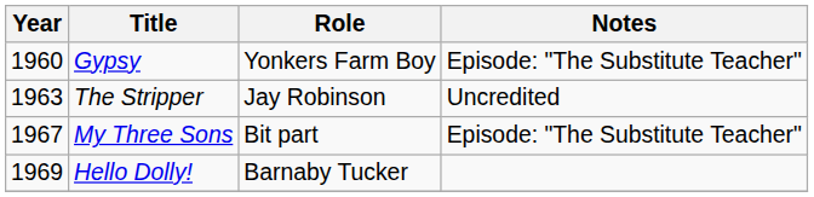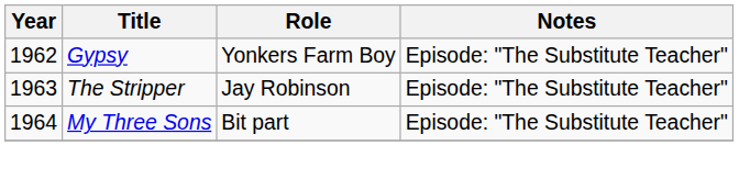 <table class="wikitable sortable">
 <tr>
 <th>Year</th>
 <th>Title</th>
 <th>Role</th>
 <th class="unsortable">Notes</th>
 </tr>
 <tr>
-<td>1960</td>
+<td>1962</td>
 <td><em><a href='#'>Gypsy</a></em></td>
 <td>Yonkers Farm Boy</td>
 <td>Episode: "The Substitute Teacher"</td>
 </tr>
 <tr>
 <td>1963</td>
 <td><em>The Stripper</em></td>
 <td>Jay Robinson</td>
-<td>Uncredited</td>
+<td>Episode: "The Substitute Teacher"</td>
 </tr>
 <tr>
-<td>1967</td>
+<td>1964</td>
 <td><em><a href='#'>My Three Sons</a></em></td>
 <td>Bit part</td>
 <td>Episode: "The Substitute Teacher"</td>
 </tr>
 <tr>
-<td>1969</td>
-<td><em><a href='#'>Hello Dolly!</a></em></td>
-<td>Barnaby Tucker</td>
-<td></td>
-</tr>
-<tr>
 </tr>
 </table>
